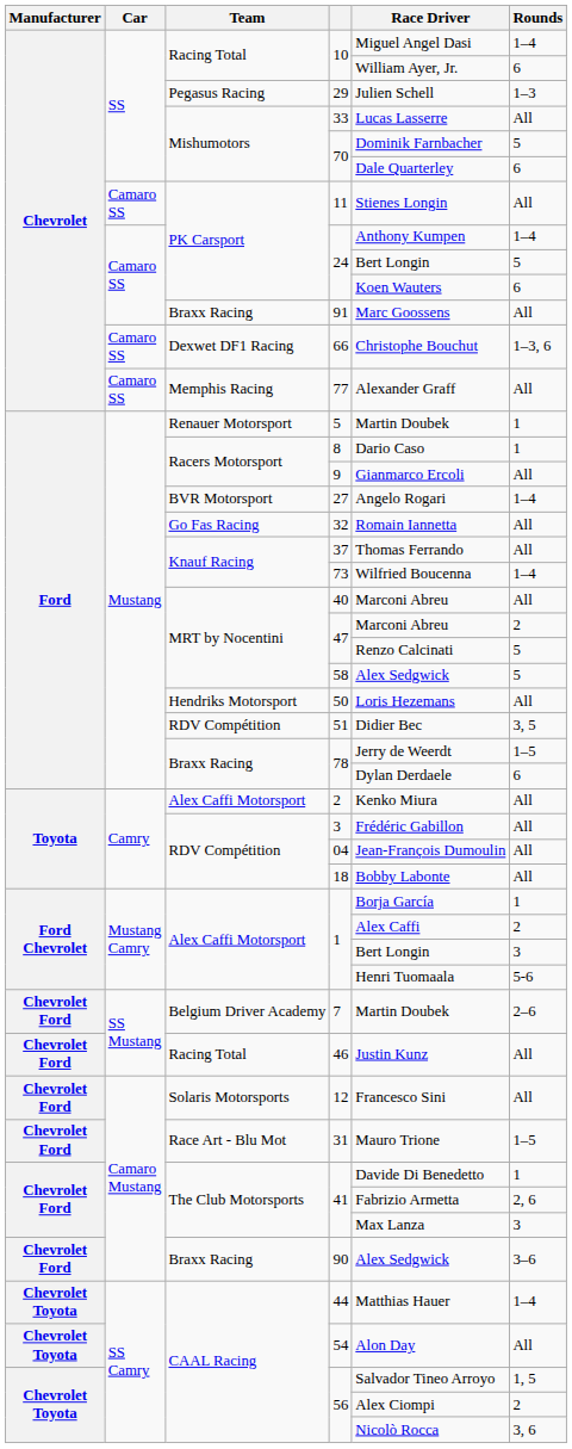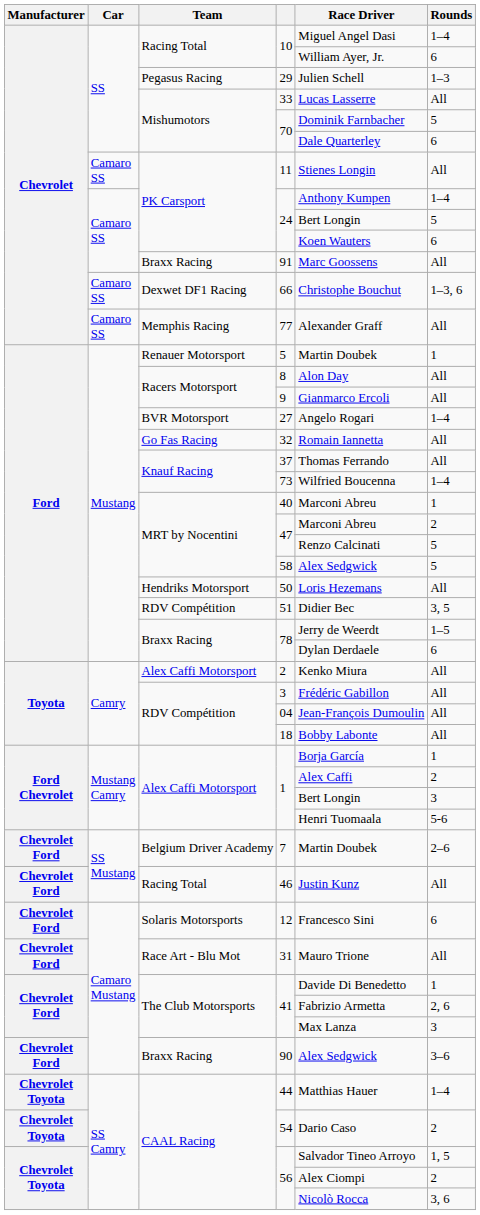 <table class="wikitable" style="font-size: 85%">
 <tr>
 <th>Manufacturer</th>
 <th>Car</th>
 <th>Team</th>
 <th></th>
 <th>Race Driver</th>
 <th>Rounds</th>
 </tr>
 <tr>
 <th rowspan="13"><a href='#'>Chevrolet</a></th>
 <td rowspan="6"><a href='#'>SS</a></td>
 <td rowspan="2"> Racing Total</td>
 <td rowspan="2">10</td>
 <td> Miguel Angel Dasi</td>
 <td>1–4</td>
 </tr>
 <tr>
 <td> William Ayer, Jr.</td>
 <td>6</td>
 </tr>
 <tr>
 <td> Pegasus Racing</td>
 <td>29</td>
 <td> Julien Schell</td>
 <td>1–3</td>
 </tr>
 <tr>
 <td rowspan=3> Mishumotors</td>
 <td>33</td>
 <td> <a href='#'>Lucas Lasserre</a></td>
 <td>All</td>
 </tr>
 <tr>
 <td rowspan=2>70</td>
 <td> <a href='#'>Dominik Farnbacher</a></td>
 <td>5</td>
 </tr>
 <tr>
 <td> <a href='#'>Dale Quarterley</a></td>
 <td>6</td>
 </tr>
 <tr>
 <td rowspan="1"><a href='#'>Camaro</a> <small></small><br><a href='#'>SS</a> <small></small></td>
 <td rowspan=4> <a href='#'>PK Carsport</a></td>
 <td>11</td>
 <td> <a href='#'>Stienes Longin</a></td>
 <td>All</td>
 </tr>
 <tr>
 <td rowspan="4"><a href='#'>Camaro</a> <small></small><br><a href='#'>SS</a> <small></small></td>
 <td rowspan="3">24</td>
 <td> <a href='#'>Anthony Kumpen</a></td>
 <td>1–4</td>
 </tr>
 <tr>
 <td> Bert Longin</td>
 <td>5</td>
 </tr>
 <tr>
 <td> <a href='#'>Koen Wauters</a></td>
 <td>6</td>
 </tr>
 <tr>
 <td> Braxx Racing</td>
 <td>91</td>
 <td> <a href='#'>Marc Goossens</a></td>
 <td>All</td>
 </tr>
 <tr>
 <td rowspan="1"><a href='#'>Camaro</a> <small></small><br><a href='#'>SS</a> <small></small></td>
 <td> Dexwet DF1 Racing</td>
 <td>66</td>
 <td> <a href='#'>Christophe Bouchut</a></td>
 <td>1–3, 6</td>
 </tr>
 <tr>
 <td rowspan="1"><a href='#'>Camaro</a> <small></small><br><a href='#'>SS</a> <small></small></td>
 <td> Memphis Racing</td>
 <td>77</td>
 <td> Alexander Graff</td>
 <td>All</td>
 </tr>
 <tr>
 <th rowspan="15"><a href='#'>Ford</a></th>
 <td rowspan="15"><a href='#'>Mustang</a></td>
 <td> Renauer Motorsport</td>
 <td>5</td>
 <td> Martin Doubek</td>
 <td>1</td>
 </tr>
 <tr>
 <td rowspan="2"> Racers Motorsport</td>
 <td>8</td>
-<td> Dario Caso</td>
-<td>1</td>
+<td> <a href='#'>Alon Day</a></td>
+<td>All</td>
 </tr>
 <tr>
 <td>9</td>
 <td> <a href='#'>Gianmarco Ercoli</a></td>
 <td>All</td>
 </tr>
 <tr>
 <td> BVR Motorsport</td>
 <td>27</td>
 <td> Angelo Rogari</td>
 <td>1–4</td>
 </tr>
 <tr>
 <td> <a href='#'>Go Fas Racing</a></td>
 <td>32</td>
 <td> <a href='#'>Romain Iannetta</a></td>
 <td>All</td>
 </tr>
 <tr>
 <td rowspan=2> <a href='#'>Knauf Racing</a></td>
 <td>37</td>
 <td> Thomas Ferrando</td>
 <td>All</td>
 </tr>
 <tr>
 <td>73</td>
 <td> Wilfried Boucenna</td>
 <td>1–4</td>
 </tr>
 <tr>
 <td rowspan=4> MRT by Nocentini</td>
 <td>40</td>
 <td> Marconi Abreu</td>
-<td>All</td>
+<td>1</td>
 </tr>
 <tr>
 <td rowspan=2>47</td>
 <td> Marconi Abreu</td>
 <td>2</td>
 </tr>
 <tr>
 <td> Renzo Calcinati</td>
 <td>5</td>
 </tr>
 <tr>
 <td>58</td>
 <td> <a href='#'>Alex Sedgwick</a></td>
 <td>5</td>
 </tr>
 <tr>
 <td> Hendriks Motorsport</td>
 <td>50</td>
 <td> <a href='#'>Loris Hezemans</a></td>
 <td>All</td>
 </tr>
 <tr>
 <td> RDV Compétition</td>
 <td>51</td>
 <td> Didier Bec</td>
 <td>3, 5</td>
 </tr>
 <tr>
 <td rowspan="2"> Braxx Racing</td>
 <td rowspan="2">78</td>
 <td> Jerry de Weerdt</td>
 <td>1–5</td>
 </tr>
 <tr>
 <td> Dylan Derdaele</td>
 <td>6</td>
 </tr>
 <tr>
 <th rowspan="4"><a href='#'>Toyota</a></th>
 <td rowspan="4"><a href='#'>Camry</a></td>
 <td> <a href='#'>Alex Caffi Motorsport</a></td>
 <td>2</td>
 <td> Kenko Miura</td>
 <td>All</td>
 </tr>
 <tr>
 <td rowspan="3"> RDV Compétition</td>
 <td>3</td>
 <td> <a href='#'>Frédéric Gabillon</a></td>
 <td>All</td>
 </tr>
 <tr>
 <td>04</td>
 <td> <a href='#'>Jean-François Dumoulin</a></td>
 <td>All</td>
 </tr>
 <tr>
 <td>18</td>
 <td> <a href='#'>Bobby Labonte</a></td>
 <td>All</td>
 </tr>
 <tr>
 <th rowspan="4"><a href='#'>Ford</a> <small></small><br><a href='#'>Chevrolet</a> <small></small></th>
 <td rowspan="4"><a href='#'>Mustang</a><br><a href='#'>Camry</a></td>
 <td rowspan="4"> <a href='#'>Alex Caffi Motorsport</a></td>
 <td rowspan="4">1</td>
 <td> <a href='#'>Borja García</a></td>
 <td>1</td>
 </tr>
 <tr>
 <td> <a href='#'>Alex Caffi</a></td>
 <td>2</td>
 </tr>
 <tr>
 <td> Bert Longin</td>
 <td>3</td>
 </tr>
 <tr>
 <td> Henri Tuomaala</td>
 <td>5-6</td>
 </tr>
 <tr>
 <th rowspan="1"><a href='#'>Chevrolet</a> <small></small><br><a href='#'>Ford</a> <small></small></th>
 <td rowspan="2"><a href='#'>SS</a><br><a href='#'>Mustang</a></td>
 <td> Belgium Driver Academy</td>
 <td>7</td>
 <td> Martin Doubek</td>
 <td>2–6</td>
 </tr>
 <tr>
 <th rowspan="1"><a href='#'>Chevrolet</a> <small></small><br><a href='#'>Ford</a> <small></small></th>
 <td> Racing Total</td>
 <td>46</td>
 <td> <a href='#'>Justin Kunz</a></td>
 <td>All</td>
 </tr>
 <tr>
 <th rowspan="1"><a href='#'>Chevrolet</a> <small></small><br><a href='#'>Ford</a> <small></small></th>
 <td rowspan="6"><a href='#'>Camaro</a><br><a href='#'>Mustang</a></td>
 <td> Solaris Motorsports</td>
 <td>12</td>
 <td> Francesco Sini</td>
-<td>All</td>
+<td>6</td>
 </tr>
 <tr>
 <th rowspan="1"><a href='#'>Chevrolet</a> <small></small><br><a href='#'>Ford</a> <small></small></th>
 <td> Race Art - Blu Mot</td>
 <td>31</td>
 <td> Mauro Trione</td>
-<td>1–5</td>
+<td>All</td>
 </tr>
 <tr>
 <th rowspan="3"><a href='#'>Chevrolet</a> <small></small><br><a href='#'>Ford</a> <small></small></th>
 <td rowspan=3> The Club Motorsports</td>
 <td rowspan=3>41</td>
 <td> Davide Di Benedetto</td>
 <td>1</td>
 </tr>
 <tr>
 <td> Fabrizio Armetta</td>
 <td>2, 6</td>
 </tr>
 <tr>
 <td> Max Lanza</td>
 <td>3</td>
 </tr>
 <tr>
 <th rowspan="1"><a href='#'>Chevrolet</a> <small></small><br><a href='#'>Ford</a> <small></small></th>
 <td> Braxx Racing</td>
 <td>90</td>
 <td> <a href='#'>Alex Sedgwick</a></td>
 <td>3–6</td>
 </tr>
 <tr>
 <th rowspan="1"><a href='#'>Chevrolet</a> <small></small><br><a href='#'>Toyota</a> <small></small></th>
 <td rowspan="5"><a href='#'>SS</a><br><a href='#'>Camry</a></td>
 <td rowspan=5> <a href='#'>CAAL Racing</a></td>
 <td>44</td>
 <td> Matthias Hauer</td>
 <td>1–4</td>
 </tr>
 <tr>
 <th rowspan="1"><a href='#'>Chevrolet</a> <small></small><br><a href='#'>Toyota</a> <small></small></th>
 <td>54</td>
-<td> <a href='#'>Alon Day</a></td>
-<td>All</td>
+<td> Dario Caso</td>
+<td>2</td>
 </tr>
 <tr>
 <th rowspan="3"><a href='#'>Chevrolet</a> <small></small><br><a href='#'>Toyota</a> <small></small></th>
 <td rowspan=3>56</td>
 <td> Salvador Tineo Arroyo</td>
 <td>1, 5</td>
 </tr>
 <tr>
 <td> Alex Ciompi</td>
 <td>2</td>
 </tr>
 <tr>
 <td> <a href='#'>Nicolò Rocca</a></td>
 <td>3, 6</td>
 </tr>
 </table>
